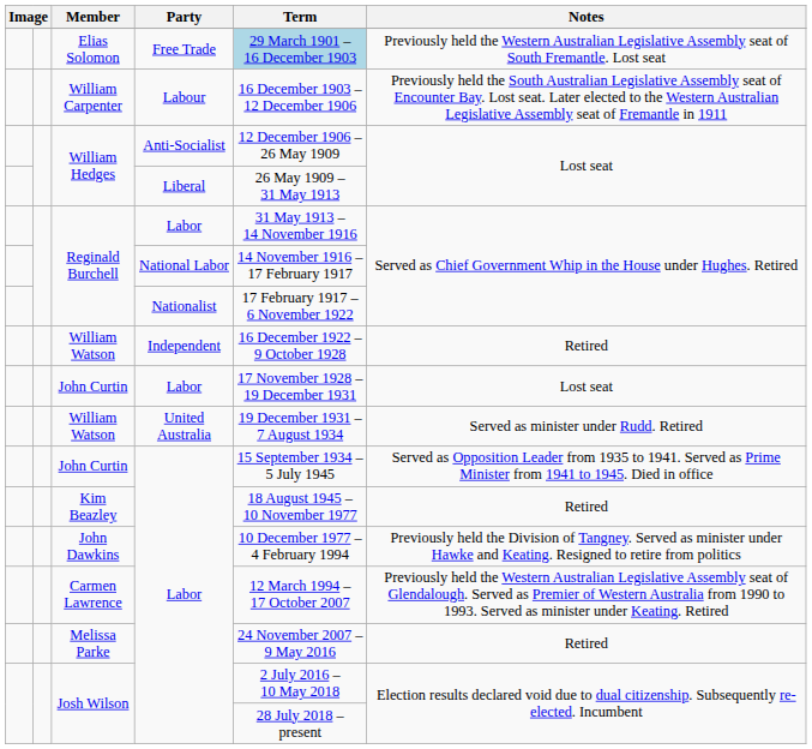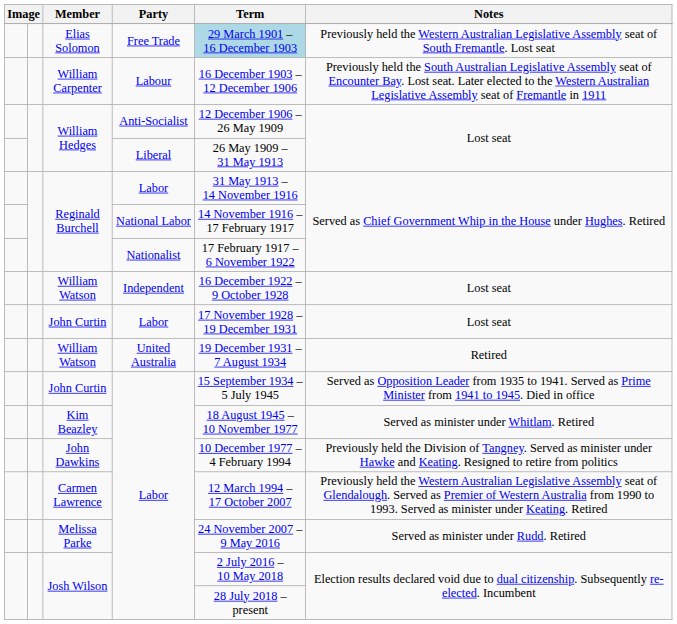 <table class=wikitable style="text-align:center">
 <tr>
 <th colspan=2>Image</th>
 <th>Member</th>
 <th>Party</th>
 <th>Term</th>
 <th>Notes</th>
 </tr>
 <tr>
 </tr>
 <tr>
 <td> </td>
 <td></td>
 <td><a href='#'>Elias Solomon</a><br></td>
 <td><a href='#'>Free Trade</a></td>
 <td nowrap style="background: lightblue;"><a href='#'>29 March 1901</a> –<br><a href='#'>16 December 1903</a></td>
 <td>Previously held the <a href='#'>Western Australian Legislative Assembly</a> seat of <a href='#'>South Fremantle</a>. Lost seat</td>
 </tr>
 <tr>
 <td> </td>
 <td></td>
 <td><a href='#'>William Carpenter</a><br></td>
 <td><a href='#'>Labour</a></td>
 <td nowrap><a href='#'>16 December 1903</a> –<br><a href='#'>12 December 1906</a></td>
 <td>Previously held the <a href='#'>South Australian Legislative Assembly</a> seat of <a href='#'>Encounter Bay</a>. Lost seat. Later elected to the <a href='#'>Western Australian Legislative Assembly</a> seat of <a href='#'>Fremantle</a> in <a href='#'>1911</a></td>
 </tr>
 <tr>
 <td> </td>
 <td rowspan=2></td>
 <td rowspan=2><a href='#'>William Hedges</a><br></td>
 <td><a href='#'>Anti-Socialist</a></td>
 <td nowrap><a href='#'>12 December 1906</a> –<br>26 May 1909</td>
 <td rowspan=2>Lost seat</td>
 </tr>
 <tr>
 <td> </td>
 <td nowrap><a href='#'>Liberal</a></td>
 <td nowrap>26 May 1909 –<br><a href='#'>31 May 1913</a></td>
 </tr>
 <tr>
 <td> </td>
 <td rowspan=3></td>
 <td rowspan=3><a href='#'>Reginald Burchell</a><br></td>
 <td><a href='#'>Labor</a></td>
 <td nowrap><a href='#'>31 May 1913</a> –<br><a href='#'>14 November 1916</a></td>
 <td rowspan=3>Served as <a href='#'>Chief Government Whip in the House</a> under <a href='#'>Hughes</a>. Retired</td>
 </tr>
 <tr>
 <td> </td>
 <td nowrap><a href='#'>National Labor</a></td>
 <td nowrap><a href='#'>14 November 1916</a> –<br>17 February 1917</td>
 </tr>
 <tr>
 <td> </td>
 <td nowrap><a href='#'>Nationalist</a></td>
 <td nowrap>17 February 1917 –<br><a href='#'>6 November 1922</a></td>
 </tr>
 <tr>
 <td> </td>
 <td></td>
 <td><a href='#'>William Watson</a><br></td>
 <td><a href='#'>Independent</a></td>
 <td nowrap><a href='#'>16 December 1922</a> –<br><a href='#'>9 October 1928</a></td>
-<td>Retired</td>
+<td>Lost seat</td>
 </tr>
 <tr>
 <td> </td>
 <td></td>
 <td><a href='#'>John Curtin</a><br></td>
 <td><a href='#'>Labor</a></td>
 <td nowrap><a href='#'>17 November 1928</a> –<br><a href='#'>19 December 1931</a></td>
 <td>Lost seat</td>
 </tr>
 <tr>
 <td> </td>
 <td></td>
 <td><a href='#'>William Watson</a><br></td>
 <td><a href='#'>United Australia</a></td>
 <td nowrap><a href='#'>19 December 1931</a> –<br><a href='#'>7 August 1934</a></td>
-<td>Served as minister under <a href='#'>Rudd</a>. Retired</td>
+<td>Retired</td>
 </tr>
 <tr>
 <td> </td>
 <td></td>
 <td><a href='#'>John Curtin</a><br></td>
 <td rowspan="7"><a href='#'>Labor</a></td>
 <td nowrap><a href='#'>15 September 1934</a> –<br>5 July 1945</td>
 <td>Served as <a href='#'>Opposition Leader</a> from 1935 to 1941. Served as <a href='#'>Prime Minister</a> from <a href='#'>1941 to 1945</a>. Died in office</td>
 </tr>
 <tr>
 <td> </td>
 <td></td>
 <td><a href='#'>Kim Beazley</a><br></td>
 <td nowrap><a href='#'>18 August 1945</a> –<br><a href='#'>10 November 1977</a></td>
-<td>Retired</td>
+<td>Served as minister under <a href='#'>Whitlam</a>. Retired</td>
 </tr>
 <tr>
 <td> </td>
 <td></td>
 <td><a href='#'>John Dawkins</a><br></td>
 <td nowrap><a href='#'>10 December 1977</a> –<br>4 February 1994</td>
 <td>Previously held the Division of <a href='#'>Tangney</a>. Served as minister under <a href='#'>Hawke</a> and <a href='#'>Keating</a>. Resigned to retire from politics</td>
 </tr>
 <tr>
 <td> </td>
 <td></td>
 <td><a href='#'>Carmen Lawrence</a><br></td>
 <td nowrap><a href='#'>12 March 1994</a> –<br><a href='#'>17 October 2007</a></td>
 <td>Previously held the <a href='#'>Western Australian Legislative Assembly</a> seat of <a href='#'>Glendalough</a>. Served as <a href='#'>Premier of Western Australia</a> from 1990 to 1993. Served as minister under <a href='#'>Keating</a>. Retired</td>
 </tr>
 <tr>
 <td> </td>
 <td></td>
 <td><a href='#'>Melissa Parke</a><br></td>
 <td nowrap><a href='#'>24 November 2007</a> –<br><a href='#'>9 May 2016</a></td>
-<td>Retired</td>
+<td>Served as minister under <a href='#'>Rudd</a>. Retired</td>
 </tr>
 <tr>
 <td rowspan=2; > </td>
 <td rowspan=2></td>
 <td rowspan=2><a href='#'>Josh Wilson</a><br></td>
 <td nowrap><a href='#'>2 July 2016</a> –<br><a href='#'>10 May 2018</a></td>
 <td rowspan=2>Election results declared void due to <a href='#'>dual citizenship</a>. Subsequently <a href='#'>re-elected</a>. Incumbent</td>
 </tr>
 <tr>
 <td nowrap><a href='#'>28 July 2018</a> –<br>present</td>
 </tr>
 </table>
